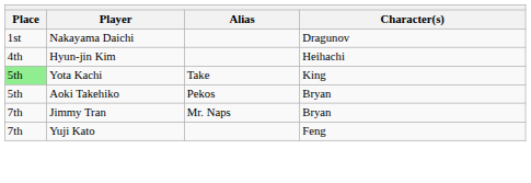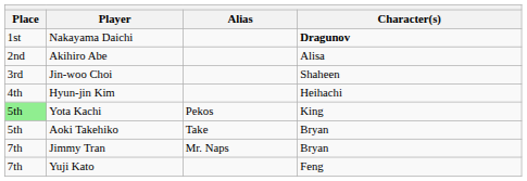 <table class="wikitable">
 <tr>
 <th colspan=4></th>
 </tr>
 <tr>
 <th style="width:50px;">Place</th>
 <th style="width:180px;">Player</th>
 <th style="width:150px;">Alias</th>
 <th style="width:300px;">Character(s)</th>
 </tr>
 <tr>
 <td>1st</td>
 <td> Nakayama Daichi</td>
 <td></td>
-<td>Dragunov</td>
+<td><strong>Dragunov</strong></td>
+</tr>
+<tr>
+<td>2nd</td>
+<td> Akihiro Abe</td>
+<td></td>
+<td>Alisa</td>
+</tr>
+<tr>
+<td>3rd</td>
+<td> Jin-woo Choi</td>
+<td></td>
+<td>Shaheen</td>
 </tr>
 <tr>
 <td>4th</td>
 <td> Hyun-jin Kim</td>
 <td></td>
 <td>Heihachi</td>
 </tr>
 <tr>
 <td style="background: lightgreen;">5th</td>
 <td> Yota Kachi</td>
-<td>Take</td>
+<td>Pekos</td>
 <td>King</td>
 </tr>
 <tr>
 <td>5th</td>
 <td> Aoki Takehiko</td>
-<td>Pekos</td>
+<td>Take</td>
 <td>Bryan</td>
 </tr>
 <tr>
 <td>7th</td>
 <td> Jimmy Tran</td>
 <td>Mr. Naps</td>
 <td>Bryan</td>
 </tr>
 <tr>
 <td>7th</td>
 <td> Yuji Kato</td>
 <td></td>
 <td>Feng</td>
 </tr>
 </table>
